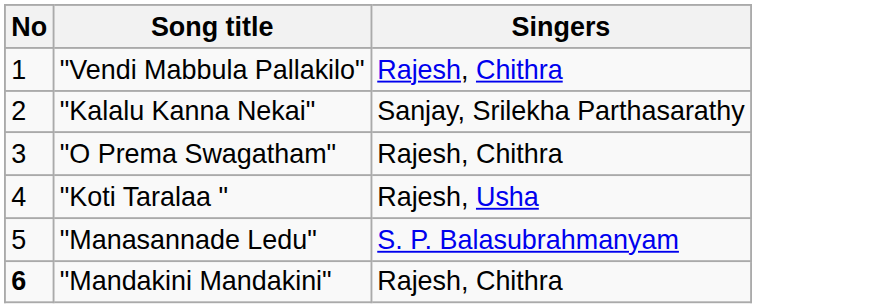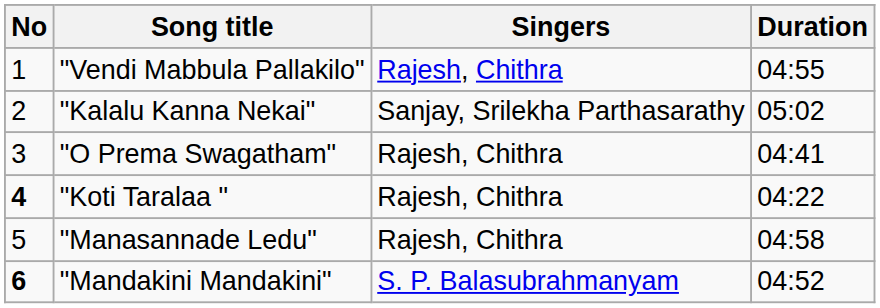 <table class="wikitable" style="font-size:90%;">
 <tr>
 <th>No</th>
 <th>Song title</th>
 <th>Singers</th>
+<th>Duration</th>
 </tr>
 <tr>
 <td>1</td>
 <td>"Vendi Mabbula Pallakilo"</td>
 <td><a href='#'>Rajesh</a>, <a href='#'>Chithra</a></td>
+<td>04:55</td>
 </tr>
 <tr>
 <td>2</td>
 <td>"Kalalu Kanna Nekai"</td>
 <td>Sanjay, Srilekha Parthasarathy</td>
+<td>05:02</td>
 </tr>
 <tr>
 <td>3</td>
 <td>"O Prema Swagatham"</td>
 <td>Rajesh, Chithra</td>
+<td>04:41</td>
 </tr>
 <tr>
-<td>4</td>
+<td><strong>4</strong></td>
 <td>"Koti Taralaa "</td>
-<td>Rajesh, <a href='#'>Usha</a></td>
+<td>Rajesh, Chithra</td>
+<td>04:22</td>
 </tr>
 <tr>
 <td>5</td>
 <td>"Manasannade Ledu"</td>
-<td><a href='#'>S. P. Balasubrahmanyam</a></td>
+<td>Rajesh, Chithra</td>
+<td>04:58</td>
 </tr>
 <tr>
 <td><strong>6</strong></td>
 <td>"Mandakini Mandakini"</td>
-<td>Rajesh, Chithra</td>
+<td><a href='#'>S. P. Balasubrahmanyam</a></td>
+<td>04:52</td>
 </tr>
 </table>
